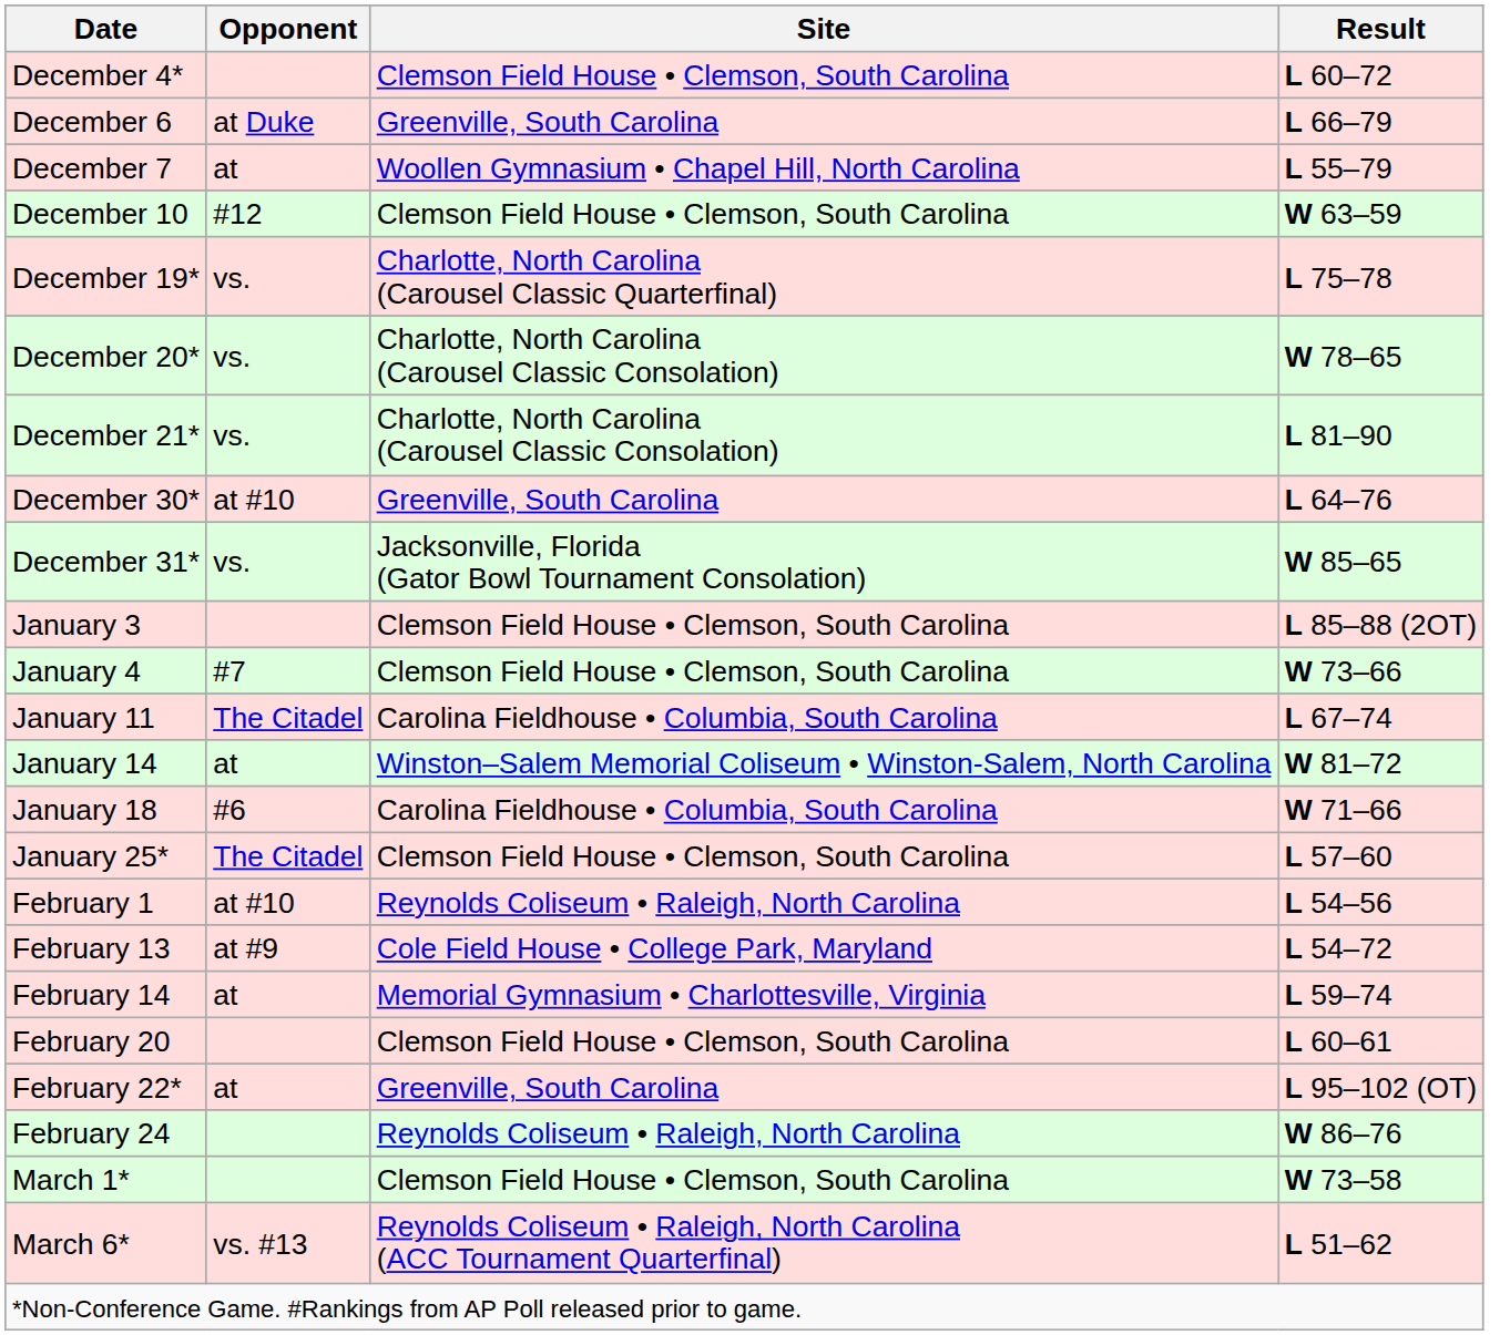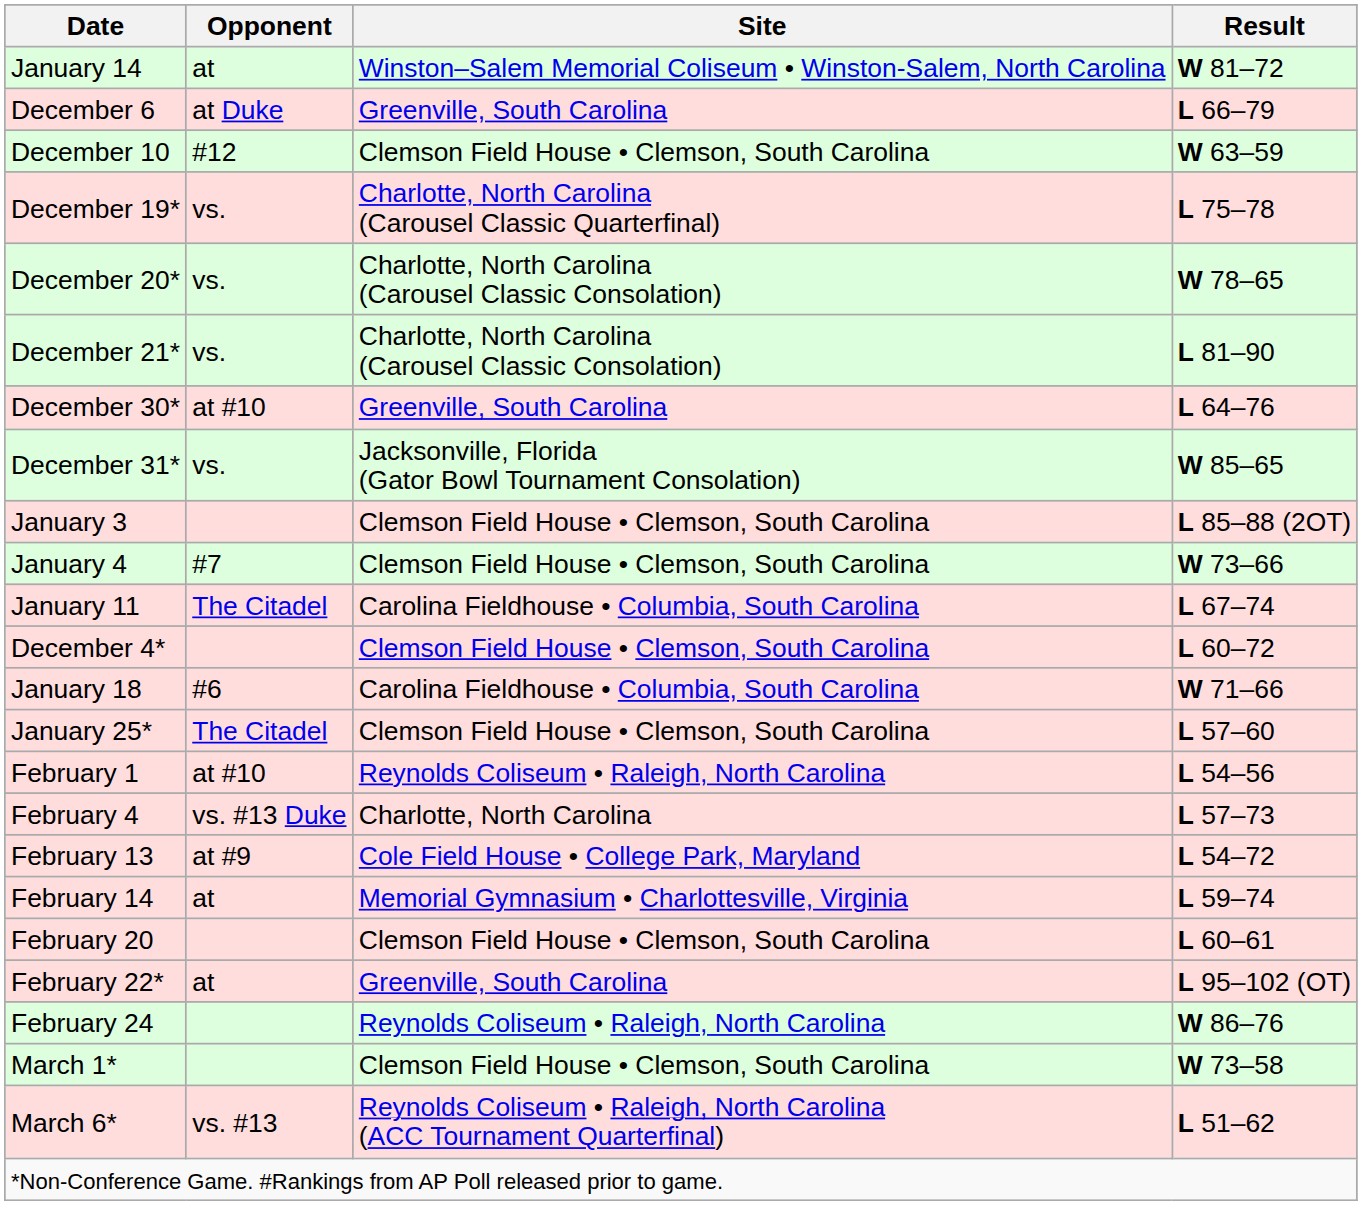 <table class="wikitable" style="font-size:95%;">
 <tr>
 <th>Date</th>
 <th>Opponent</th>
 <th>Site</th>
 <th>Result</th>
 </tr>
-<tr style="background: #ffdddd;">
-<td>December 4*</td>
-<td></td>
-<td><a href='#'>Clemson Field House</a> • <a href='#'>Clemson, South Carolina</a></td>
-<td><strong>L</strong> 60–72</td>
+<tr style="background: #ddffdd;">
+<td>January 14</td>
+<td>at </td>
+<td><a href='#'>Winston–Salem Memorial Coliseum</a> • <a href='#'>Winston-Salem, North Carolina</a></td>
+<td><strong>W</strong> 81–72</td>
 </tr>
 <tr style="background: #ffdddd;">
 <td>December 6</td>
 <td>at <a href='#'>Duke</a></td>
 <td><a href='#'>Greenville, South Carolina</a></td>
 <td><strong>L</strong> 66–79</td>
-</tr>
-<tr style="background: #ffdddd;">
-<td>December 7</td>
-<td>at </td>
-<td><a href='#'>Woollen Gymnasium</a> • <a href='#'>Chapel Hill, North Carolina</a></td>
-<td><strong>L</strong> 55–79</td>
 </tr>
 <tr style="background: #ddffdd;">
 <td>December 10</td>
 <td>#12 </td>
 <td>Clemson Field House • Clemson, South Carolina</td>
 <td><strong>W</strong> 63–59</td>
 </tr>
 <tr style="background: #ffdddd;">
 <td>December 19*</td>
 <td>vs. </td>
 <td><a href='#'>Charlotte, North Carolina</a><br>(Carousel Classic Quarterfinal)</td>
 <td><strong>L</strong> 75–78</td>
 </tr>
 <tr style="background: #ddffdd;">
 <td>December 20*</td>
 <td>vs. </td>
 <td>Charlotte, North Carolina<br>(Carousel Classic Consolation)</td>
 <td><strong>W</strong> 78–65</td>
 </tr>
 <tr style="background: #ddffdd;">
 <td>December 21*</td>
 <td>vs. </td>
 <td>Charlotte, North Carolina<br>(Carousel Classic Consolation)</td>
 <td><strong>L</strong> 81–90</td>
 </tr>
 <tr style="background: #ffdddd;">
 <td>December 30*</td>
 <td>at #10 </td>
 <td><a href='#'>Greenville, South Carolina</a></td>
 <td><strong>L</strong> 64–76</td>
 </tr>
 <tr style="background: #ddffdd;">
 <td>December 31*</td>
 <td>vs. </td>
 <td>Jacksonville, Florida<br>(Gator Bowl Tournament Consolation)</td>
 <td><strong>W</strong> 85–65</td>
 </tr>
 <tr style="background: #ffdddd;">
 <td>January 3</td>
 <td></td>
 <td>Clemson Field House • Clemson, South Carolina</td>
 <td><strong>L</strong> 85–88 (2OT)</td>
 </tr>
 <tr style="background: #ddffdd;">
 <td>January 4</td>
 <td>#7 </td>
 <td>Clemson Field House • Clemson, South Carolina</td>
 <td><strong>W</strong> 73–66</td>
 </tr>
 <tr style="background: #ffdddd;">
 <td>January 11</td>
 <td><a href='#'>The Citadel</a></td>
 <td>Carolina Fieldhouse • <a href='#'>Columbia, South Carolina</a></td>
 <td><strong>L</strong> 67–74</td>
 </tr>
-<tr style="background: #ddffdd;">
-<td>January 14</td>
-<td>at </td>
-<td><a href='#'>Winston–Salem Memorial Coliseum</a> • <a href='#'>Winston-Salem, North Carolina</a></td>
-<td><strong>W</strong> 81–72</td>
+<tr style="background: #ffdddd;">
+<td>December 4*</td>
+<td></td>
+<td><a href='#'>Clemson Field House</a> • <a href='#'>Clemson, South Carolina</a></td>
+<td><strong>L</strong> 60–72</td>
 </tr>
 <tr style="background: #ffdddd;">
 <td>January 18</td>
 <td>#6 </td>
 <td>Carolina Fieldhouse • <a href='#'>Columbia, South Carolina</a></td>
 <td><strong>W</strong> 71–66</td>
 </tr>
 <tr style="background: #ffdddd;">
 <td>January 25*</td>
 <td><a href='#'>The Citadel</a></td>
 <td>Clemson Field House • Clemson, South Carolina</td>
 <td><strong>L</strong> 57–60</td>
 </tr>
 <tr style="background: #ffdddd;">
 <td>February 1</td>
 <td>at #10 </td>
 <td><a href='#'>Reynolds Coliseum</a> • <a href='#'>Raleigh, North Carolina</a></td>
 <td><strong>L</strong> 54–56</td>
+</tr>
+<tr style="background: #ffdddd;">
+<td>February 4</td>
+<td>vs. #13 <a href='#'>Duke</a></td>
+<td>Charlotte, North Carolina</td>
+<td><strong>L</strong> 57–73</td>
 </tr>
 <tr style="background: #ffdddd;">
 <td>February 13</td>
 <td>at #9 </td>
 <td><a href='#'>Cole Field House</a> • <a href='#'>College Park, Maryland</a></td>
 <td><strong>L</strong> 54–72</td>
 </tr>
 <tr style="background: #ffdddd;">
 <td>February 14</td>
 <td>at </td>
 <td><a href='#'>Memorial Gymnasium</a> • <a href='#'>Charlottesville, Virginia</a></td>
 <td><strong>L</strong> 59–74</td>
 </tr>
 <tr style="background: #ffdddd;">
 <td>February 20</td>
 <td></td>
 <td>Clemson Field House • Clemson, South Carolina</td>
 <td><strong>L</strong> 60–61</td>
 </tr>
 <tr style="background: #ffdddd;">
 <td>February 22*</td>
 <td>at </td>
 <td><a href='#'>Greenville, South Carolina</a></td>
 <td><strong>L</strong> 95–102 (OT)</td>
 </tr>
 <tr style="background: #ddffdd;">
 <td>February 24</td>
 <td></td>
 <td><a href='#'>Reynolds Coliseum</a> • <a href='#'>Raleigh, North Carolina</a></td>
 <td><strong>W</strong> 86–76</td>
 </tr>
 <tr style="background: #ddffdd;">
 <td>March 1*</td>
 <td></td>
 <td>Clemson Field House • Clemson, South Carolina</td>
 <td><strong>W</strong> 73–58</td>
 </tr>
 <tr style="background: #ffdddd;">
 <td>March 6*</td>
 <td>vs. #13 </td>
 <td><a href='#'>Reynolds Coliseum</a> • <a href='#'>Raleigh, North Carolina</a><br>(<a href='#'>ACC Tournament Quarterfinal</a>)</td>
 <td><strong>L</strong> 51–62</td>
 </tr>
 <tr style="background:#f9f9f9;">
 <td colspan=4><small>*Non-Conference Game. #Rankings from AP Poll released prior to game.</small></td>
 </tr>
 </table>
